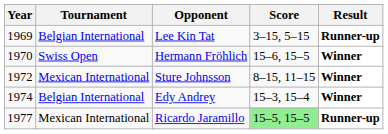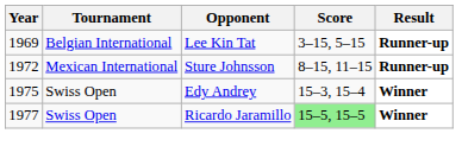 <table class="sortable wikitable" style="font-size: 90%;">
 <tr>
 <th>Year</th>
 <th>Tournament</th>
 <th>Opponent</th>
 <th>Score</th>
 <th>Result</th>
 </tr>
 <tr>
 <td align="center">1969</td>
 <td align="left"><a href='#'>Belgian International</a></td>
 <td align="left"> <a href='#'>Lee Kin Tat</a></td>
 <td align="left">3–15, 5–15</td>
 <td style="text-align:left; background:white"> <strong>Runner-up</strong></td>
 </tr>
 <tr>
-<td align="center">1970</td>
-<td align="left"><a href='#'>Swiss Open</a></td>
-<td align="left"> <a href='#'>Hermann Fröhlich</a></td>
-<td align="left">15–6, 15–5</td>
-<td style="text-align:left; background:white"> <strong>Winner</strong></td>
-</tr>
-<tr>
 <td align="center">1972</td>
 <td align="left"><a href='#'>Mexican International</a></td>
 <td align="left"> <a href='#'>Sture Johnsson</a></td>
 <td align="left">8–15, 11–15</td>
-<td style="text-align:left; background:white"> <strong>Winner</strong></td>
+<td style="text-align:left; background:white"> <strong>Runner-up</strong></td>
 </tr>
 <tr>
-<td align="center">1974</td>
-<td align="left"><a href='#'>Belgian International</a></td>
+<td align="center">1975</td>
+<td align="left">Swiss Open</td>
 <td align="left"> <a href='#'>Edy Andrey</a></td>
 <td align="left">15–3, 15–4</td>
 <td style="text-align:left; background:white"> <strong>Winner</strong></td>
 </tr>
 <tr>
 <td align="center">1977</td>
-<td align="left">Mexican International</td>
+<td align="left"><a href='#'>Swiss Open</a></td>
 <td align="left"> <a href='#'>Ricardo Jaramillo</a></td>
 <td align="left" style="background: lightgreen;">15–5, 15–5</td>
-<td style="text-align:left; background:white"> <strong>Runner-up</strong></td>
+<td style="text-align:left; background:white"> <strong>Winner</strong></td>
 </tr>
 </table>
